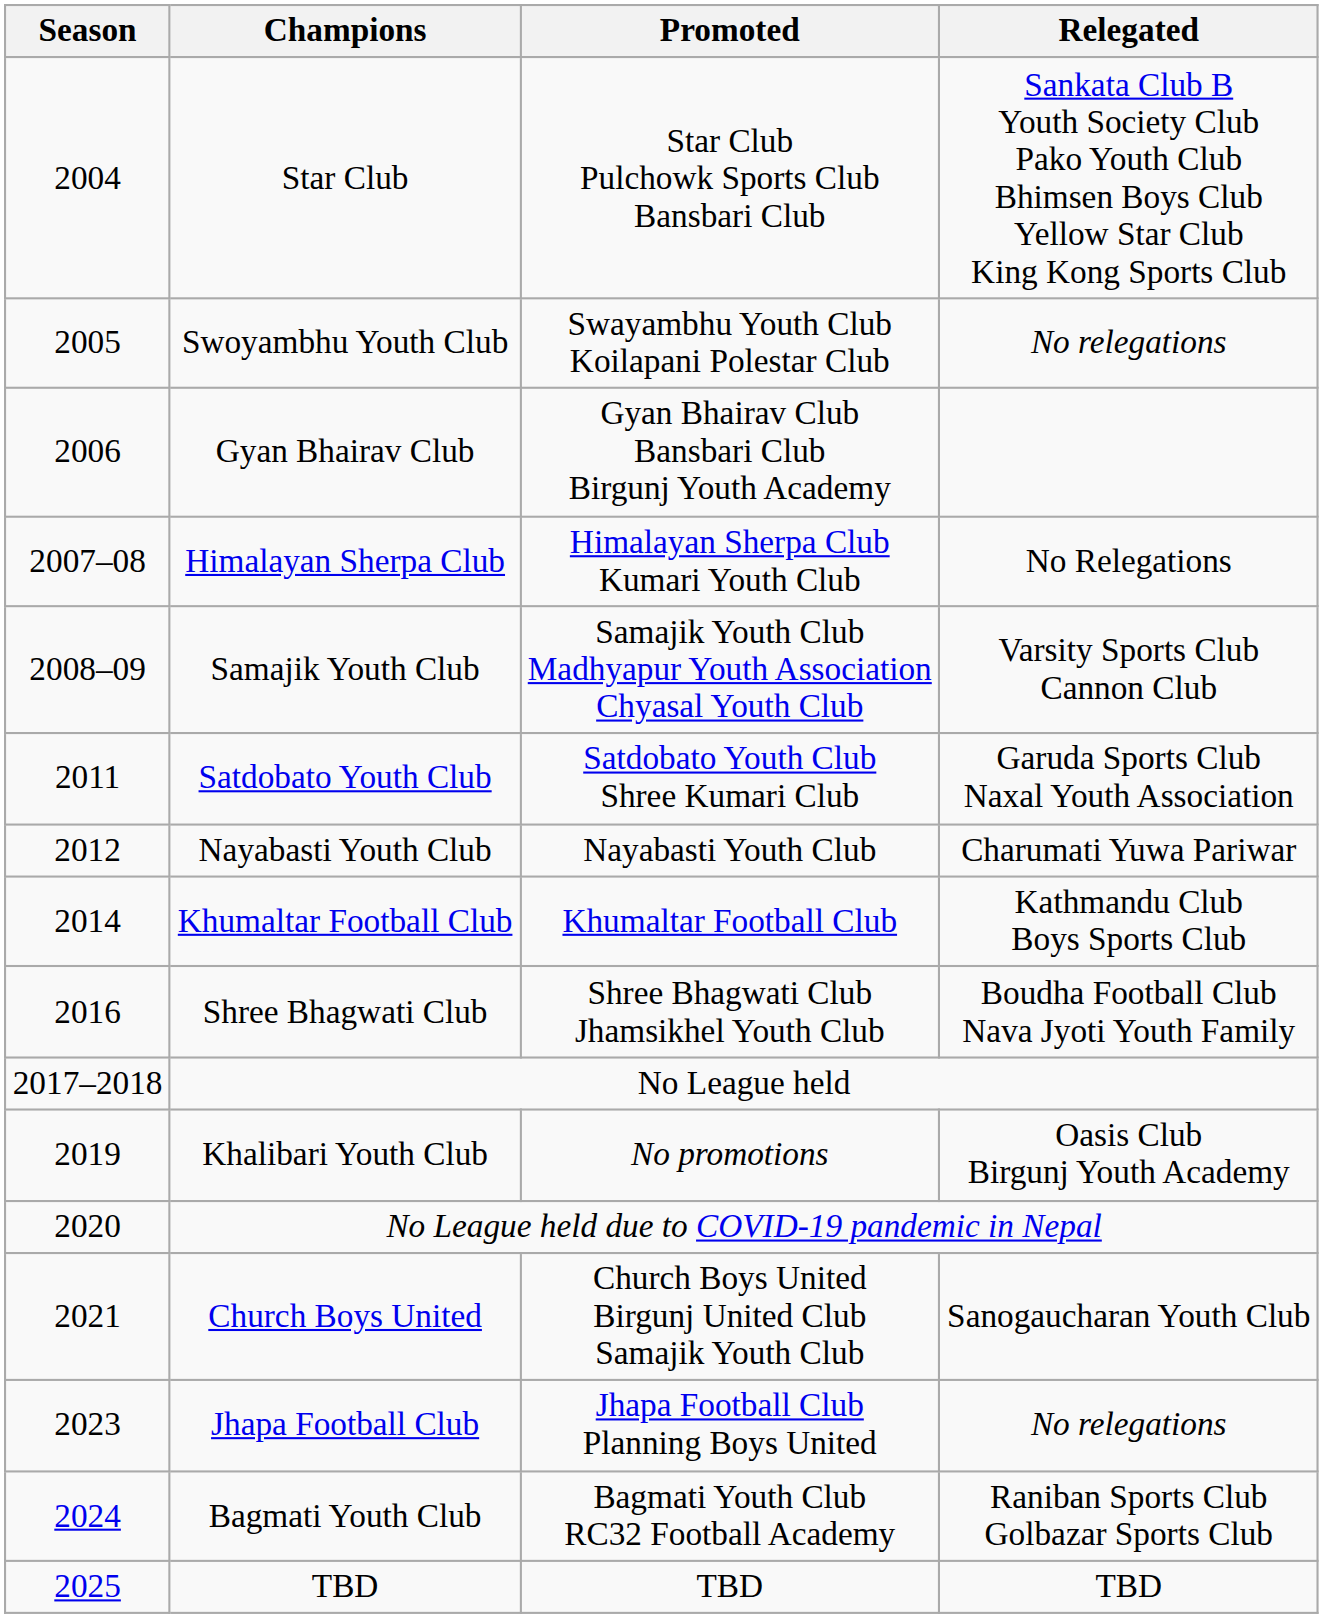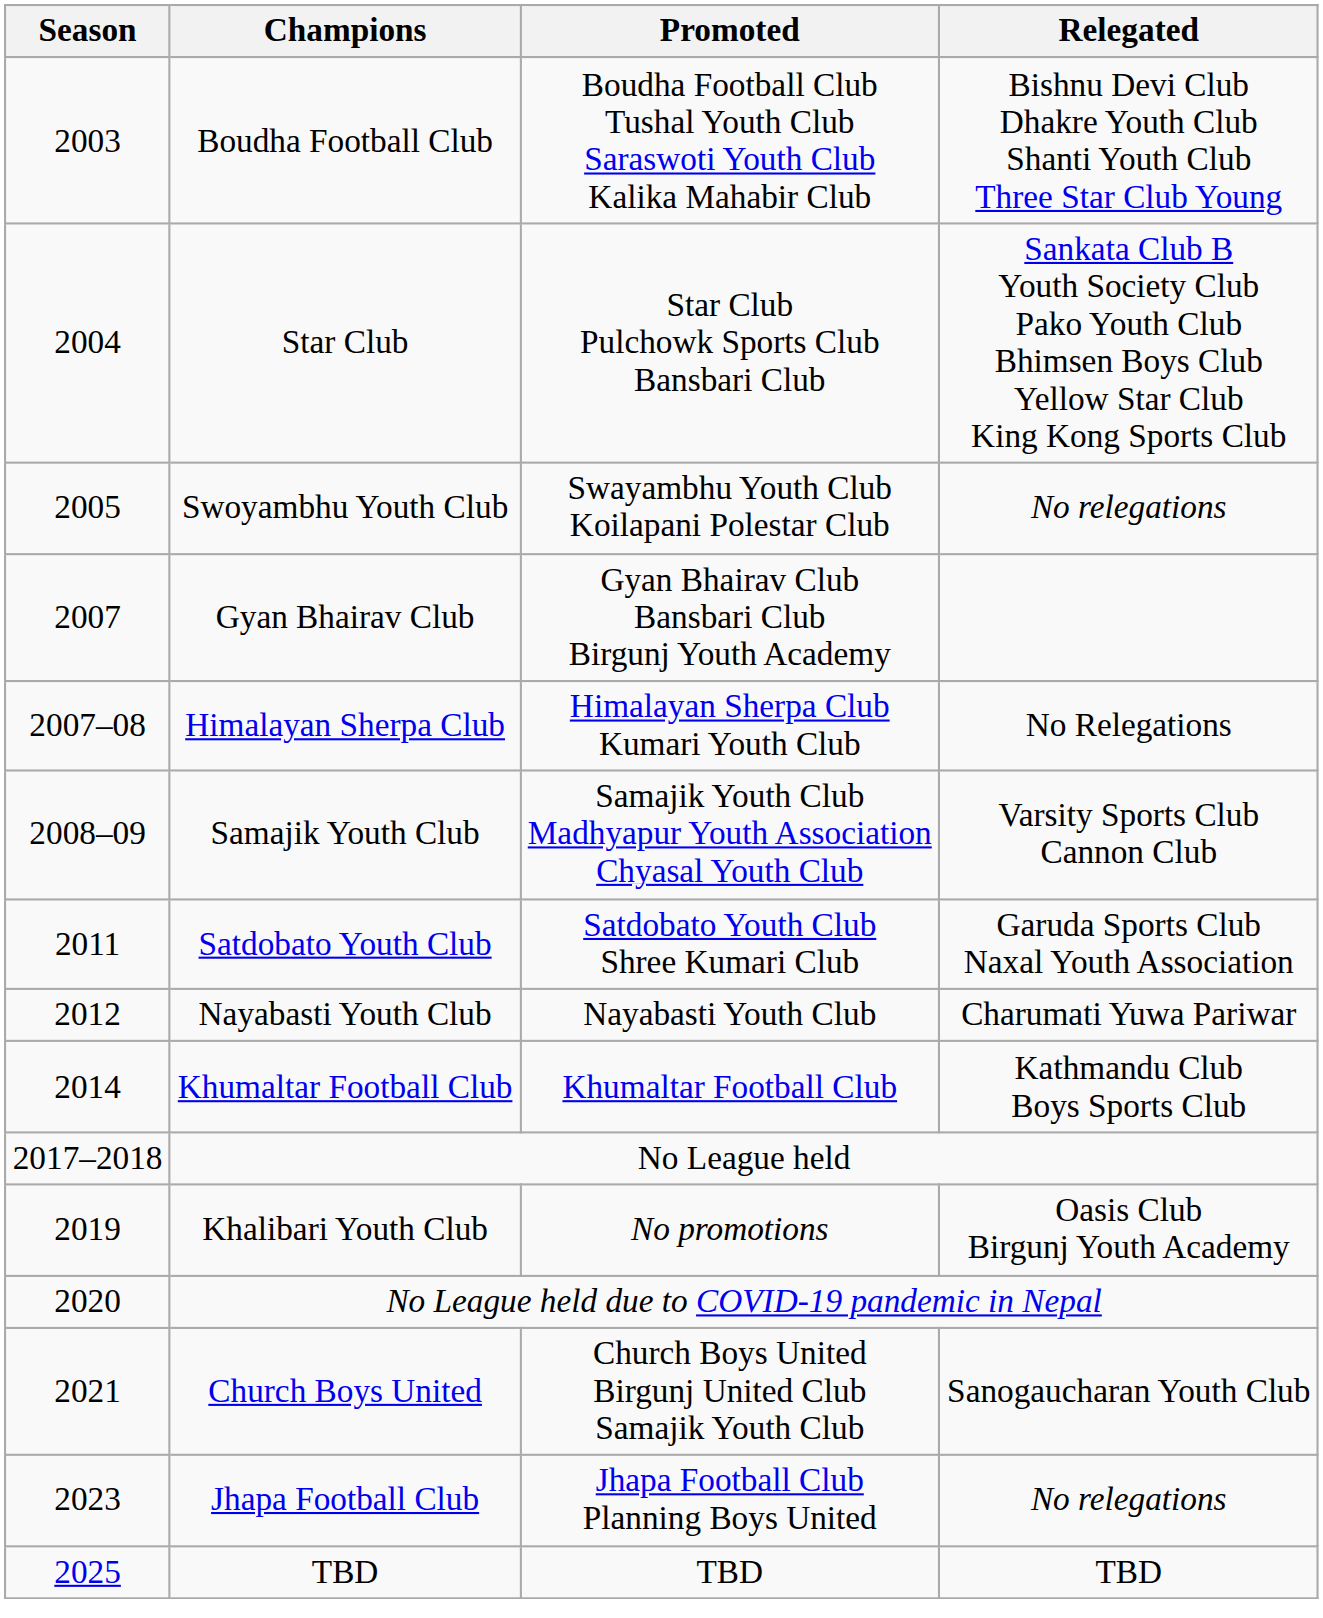 <table class="wikitable" style="text-align: center;">
 <tr>
 <th>Season</th>
 <th>Champions</th>
 <th>Promoted</th>
 <th>Relegated</th>
+</tr>
+<tr>
+<td>2003</td>
+<td>Boudha Football Club</td>
+<td>Boudha Football Club <br> Tushal Youth Club <br> <a href='#'>Saraswoti Youth Club</a> <br> Kalika Mahabir Club</td>
+<td>Bishnu Devi Club <br> Dhakre Youth Club <br> Shanti Youth Club <br> <a href='#'>Three Star Club Young</a></td>
 </tr>
 <tr>
 <td>2004</td>
 <td>Star Club</td>
 <td>Star Club <br> Pulchowk Sports Club <br> Bansbari Club</td>
 <td><a href='#'>Sankata Club B</a><br> Youth Society Club <br> Pako Youth Club <br> Bhimsen Boys Club <br> Yellow Star Club <br> King Kong Sports Club</td>
 </tr>
 <tr>
 <td>2005</td>
 <td>Swoyambhu Youth Club</td>
 <td>Swayambhu Youth Club <br> Koilapani Polestar Club</td>
 <td><em>No relegations</em></td>
 </tr>
 <tr>
-<td>2006</td>
+<td>2007</td>
 <td>Gyan Bhairav Club</td>
 <td>Gyan Bhairav Club<br>Bansbari Club<br>Birgunj Youth Academy</td>
 <td></td>
 </tr>
 <tr>
 <td>2007–08</td>
 <td><a href='#'>Himalayan Sherpa Club</a></td>
 <td><a href='#'>Himalayan Sherpa Club</a> <br> Kumari Youth Club</td>
 <td>No Relegations</td>
 </tr>
 <tr>
 <td>2008–09</td>
 <td>Samajik Youth Club</td>
 <td>Samajik Youth Club<br><a href='#'>Madhyapur Youth Association</a><br><a href='#'>Chyasal Youth Club</a></td>
 <td>Varsity Sports Club<br>Cannon Club</td>
 </tr>
 <tr>
 <td>2011</td>
 <td><a href='#'>Satdobato Youth Club</a></td>
 <td><a href='#'>Satdobato Youth Club</a> <br>Shree Kumari Club</td>
 <td>Garuda Sports Club<br>Naxal Youth Association</td>
 </tr>
 <tr>
 <td>2012</td>
 <td>Nayabasti Youth Club</td>
 <td>Nayabasti Youth Club</td>
 <td>Charumati Yuwa Pariwar</td>
 </tr>
 <tr>
 <td>2014</td>
 <td><a href='#'>Khumaltar Football Club</a></td>
 <td><a href='#'>Khumaltar Football Club</a></td>
 <td>Kathmandu Club<br>Boys Sports Club</td>
 </tr>
 <tr>
-<td>2016</td>
-<td>Shree Bhagwati Club</td>
-<td>Shree Bhagwati Club <br> Jhamsikhel Youth Club</td>
-<td>Boudha Football Club<br>Nava Jyoti Youth Family</td>
-</tr>
-<tr>
 <td>2017–2018</td>
 <td colspan="3">No League held</td>
 </tr>
 <tr>
 <td>2019</td>
 <td>Khalibari Youth Club</td>
 <td><em>No promotions</em></td>
 <td>Oasis Club<br>Birgunj Youth Academy</td>
 </tr>
 <tr>
 <td>2020</td>
 <td colspan="3"><em>No League held due to <a href='#'>COVID-19 pandemic in Nepal</a></em></td>
 </tr>
 <tr>
 <td>2021</td>
 <td><a href='#'>Church Boys United</a></td>
 <td>Church Boys United<br>Birgunj United Club<br>Samajik Youth Club</td>
 <td>Sanogaucharan Youth Club</td>
 </tr>
 <tr>
 <td>2023</td>
 <td><a href='#'>Jhapa Football Club</a></td>
 <td><a href='#'>Jhapa Football Club</a><br>Planning Boys United</td>
 <td><em>No relegations</em></td>
 </tr>
 <tr>
-<td><a href='#'>2024</a></td>
-<td>Bagmati Youth Club</td>
-<td>Bagmati Youth Club<br>RC32 Football Academy</td>
-<td>Raniban Sports Club<br>Golbazar Sports Club</td>
-</tr>
-<tr>
 <td><a href='#'>2025</a></td>
 <td>TBD</td>
 <td>TBD</td>
 <td>TBD</td>
 </tr>
 </table>
